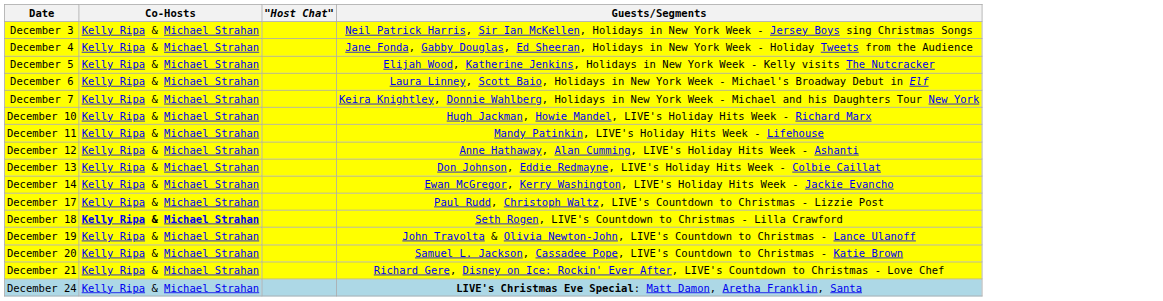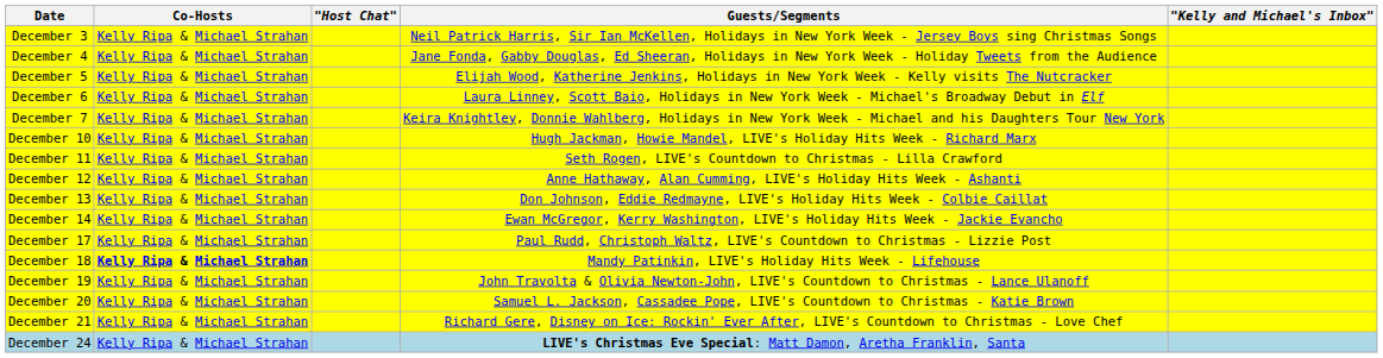 <table class="wikitable sortable" style="text-align:center;">
 <tr>
 <th>Date</th>
 <th>Co-Hosts</th>
 <th><em>"Host Chat"</em></th>
 <th>Guests/Segments</th>
+<th><em>"Kelly and Michael's Inbox"</em></th>
 </tr>
 <tr style="background:yellow;">
 <td>December 3</td>
 <td><a href='#'>Kelly Ripa</a> & <a href='#'>Michael Strahan</a></td>
 <td></td>
 <td><a href='#'>Neil Patrick Harris</a>, <a href='#'>Sir Ian McKellen</a>, Holidays in New York Week - <a href='#'>Jersey Boys</a> sing Christmas Songs</td>
+<td></td>
 </tr>
 <tr style="background:yellow;">
 <td>December 4</td>
 <td><a href='#'>Kelly Ripa</a> & <a href='#'>Michael Strahan</a></td>
 <td></td>
 <td><a href='#'>Jane Fonda</a>, <a href='#'>Gabby Douglas</a>, <a href='#'>Ed Sheeran</a>, Holidays in New York Week - Holiday <a href='#'>Tweets</a> from the Audience</td>
+<td></td>
 </tr>
 <tr style="background:yellow;">
 <td>December 5</td>
 <td><a href='#'>Kelly Ripa</a> & <a href='#'>Michael Strahan</a></td>
 <td></td>
 <td><a href='#'>Elijah Wood</a>, <a href='#'>Katherine Jenkins</a>, Holidays in New York Week - Kelly visits <a href='#'>The Nutcracker</a></td>
+<td></td>
 </tr>
 <tr style="background:yellow;">
 <td>December 6</td>
 <td><a href='#'>Kelly Ripa</a> & <a href='#'>Michael Strahan</a></td>
 <td></td>
 <td><a href='#'>Laura Linney</a>, <a href='#'>Scott Baio</a>, Holidays in New York Week - Michael's Broadway Debut in <em><a href='#'>Elf</a></em></td>
+<td></td>
 </tr>
 <tr style="background:yellow;">
 <td>December 7</td>
 <td><a href='#'>Kelly Ripa</a> & <a href='#'>Michael Strahan</a></td>
 <td></td>
 <td><a href='#'>Keira Knightley</a>, <a href='#'>Donnie Wahlberg</a>, Holidays in New York Week - Michael and his Daughters Tour <a href='#'>New York</a></td>
+<td></td>
 </tr>
 <tr style="background:yellow;">
 <td>December 10</td>
 <td><a href='#'>Kelly Ripa</a> & <a href='#'>Michael Strahan</a></td>
 <td></td>
 <td><a href='#'>Hugh Jackman</a>, <a href='#'>Howie Mandel</a>, LIVE's Holiday Hits Week - <a href='#'>Richard Marx</a></td>
+<td></td>
 </tr>
 <tr style="background:yellow;">
 <td>December 11</td>
 <td><a href='#'>Kelly Ripa</a> & <a href='#'>Michael Strahan</a></td>
 <td></td>
-<td><a href='#'>Mandy Patinkin</a>, LIVE's Holiday Hits Week - <a href='#'>Lifehouse</a></td>
+<td><a href='#'>Seth Rogen</a>, LIVE's Countdown to Christmas - Lilla Crawford</td>
+<td></td>
 </tr>
 <tr style="background:yellow;">
 <td>December 12</td>
 <td><a href='#'>Kelly Ripa</a> & <a href='#'>Michael Strahan</a></td>
 <td></td>
 <td><a href='#'>Anne Hathaway</a>, <a href='#'>Alan Cumming</a>, LIVE's Holiday Hits Week - <a href='#'>Ashanti</a></td>
+<td></td>
 </tr>
 <tr style="background:yellow;">
 <td>December 13</td>
 <td><a href='#'>Kelly Ripa</a> & <a href='#'>Michael Strahan</a></td>
 <td></td>
 <td><a href='#'>Don Johnson</a>, <a href='#'>Eddie Redmayne</a>, LIVE's Holiday Hits Week - <a href='#'>Colbie Caillat</a></td>
+<td></td>
 </tr>
 <tr style="background:yellow;">
 <td>December 14</td>
 <td><a href='#'>Kelly Ripa</a> & <a href='#'>Michael Strahan</a></td>
 <td></td>
 <td><a href='#'>Ewan McGregor</a>, <a href='#'>Kerry Washington</a>, LIVE's Holiday Hits Week - <a href='#'>Jackie Evancho</a></td>
+<td></td>
 </tr>
 <tr style="background:yellow;">
 <td>December 17</td>
 <td><a href='#'>Kelly Ripa</a> & <a href='#'>Michael Strahan</a></td>
 <td></td>
 <td><a href='#'>Paul Rudd</a>, <a href='#'>Christoph Waltz</a>, LIVE's Countdown to Christmas - Lizzie Post</td>
+<td></td>
 </tr>
 <tr style="background:yellow;">
 <td>December 18</td>
 <td><strong><a href='#'>Kelly Ripa</a> & <a href='#'>Michael Strahan</a></strong></td>
 <td></td>
-<td><a href='#'>Seth Rogen</a>, LIVE's Countdown to Christmas - Lilla Crawford</td>
+<td><a href='#'>Mandy Patinkin</a>, LIVE's Holiday Hits Week - <a href='#'>Lifehouse</a></td>
+<td></td>
 </tr>
 <tr style="background:yellow;">
 <td>December 19</td>
 <td><a href='#'>Kelly Ripa</a> & <a href='#'>Michael Strahan</a></td>
 <td></td>
 <td><a href='#'>John Travolta</a> & <a href='#'>Olivia Newton-John</a>, LIVE's Countdown to Christmas - <a href='#'>Lance Ulanoff</a></td>
+<td></td>
 </tr>
 <tr style="background:yellow;">
 <td>December 20</td>
 <td><a href='#'>Kelly Ripa</a> & <a href='#'>Michael Strahan</a></td>
 <td></td>
 <td><a href='#'>Samuel L. Jackson</a>, <a href='#'>Cassadee Pope</a>, LIVE's Countdown to Christmas - <a href='#'>Katie Brown</a></td>
+<td></td>
 </tr>
 <tr style="background:yellow;">
 <td>December 21</td>
 <td><a href='#'>Kelly Ripa</a> & <a href='#'>Michael Strahan</a></td>
 <td></td>
 <td><a href='#'>Richard Gere</a>, <a href='#'>Disney on Ice: Rockin' Ever After</a>, LIVE's Countdown to Christmas - Love Chef</td>
+<td></td>
 </tr>
 <tr style="background:lightblue;">
 <td>December 24</td>
 <td><a href='#'>Kelly Ripa</a> & <a href='#'>Michael Strahan</a></td>
 <td></td>
 <td><strong>LIVE's Christmas Eve Special</strong>: <a href='#'>Matt Damon</a>, <a href='#'>Aretha Franklin</a>, <a href='#'>Santa</a></td>
+<td></td>
 </tr>
 </table>
